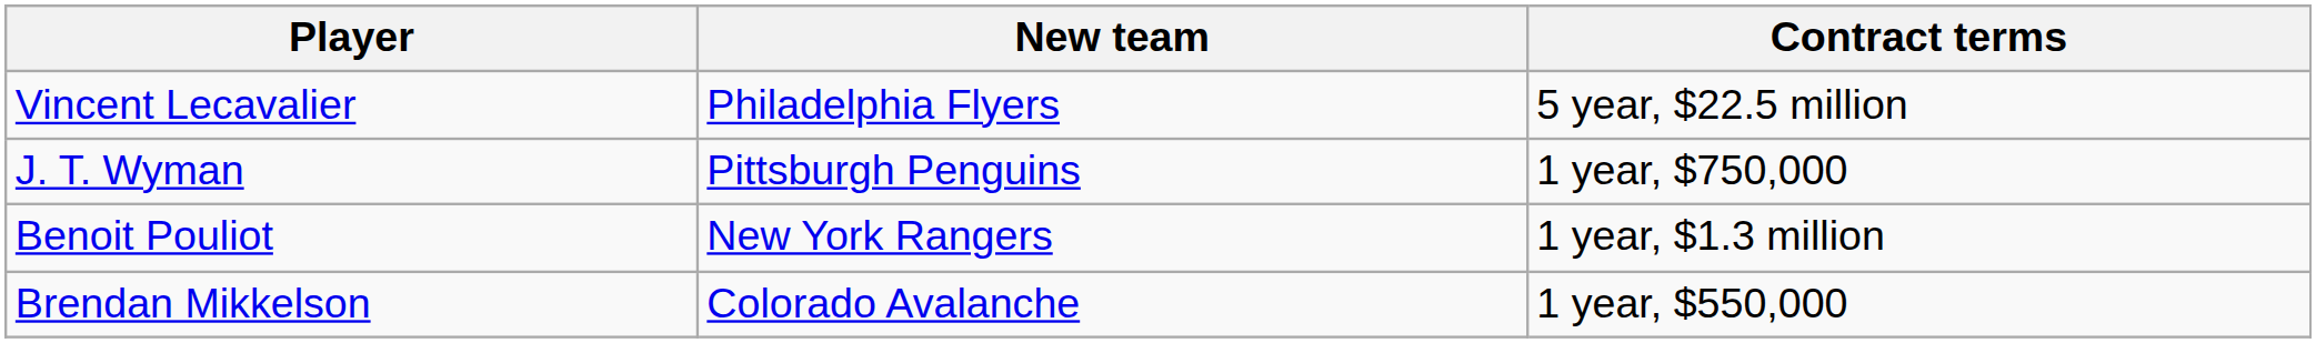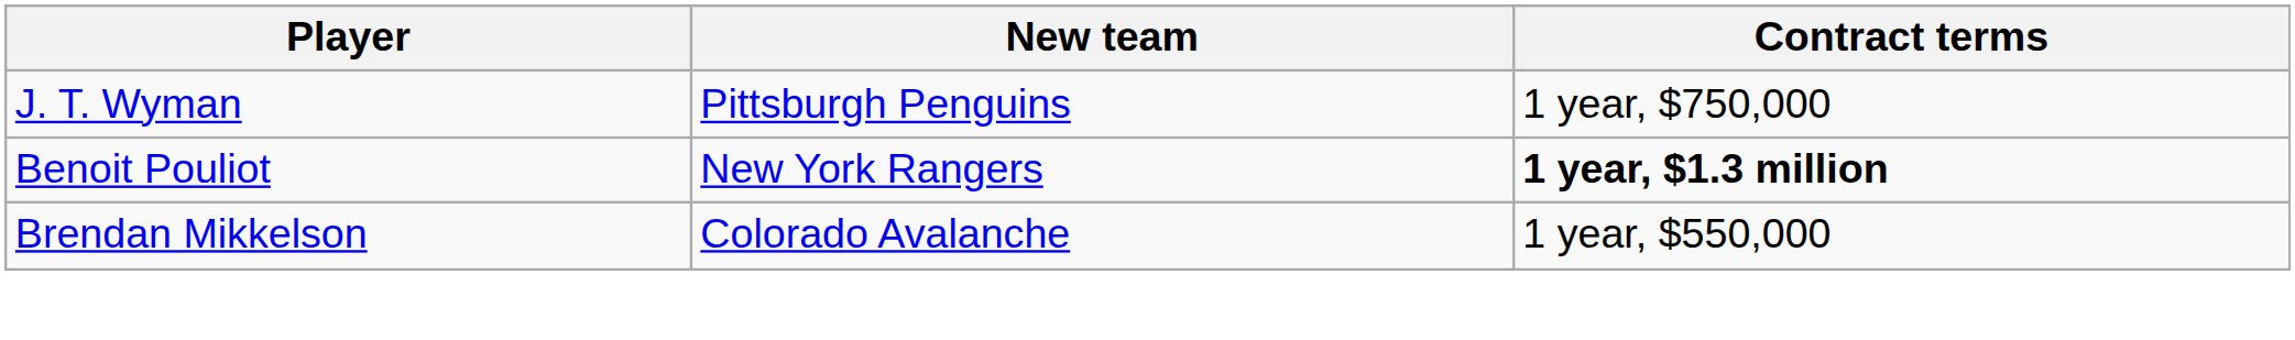 <table class="wikitable" style="width:100%;">
 <tr style="text-align:center; background:#ddd;">
 <th style="width:30%;">Player</th>
 <th style="width:36%;">New team</th>
 <th style="width:34%;">Contract terms</th>
-</tr>
-<tr>
-<td><a href='#'>Vincent Lecavalier</a></td>
-<td><a href='#'>Philadelphia Flyers</a></td>
-<td>5 year, $22.5 million</td>
 </tr>
 <tr>
 <td><a href='#'>J. T. Wyman</a></td>
 <td><a href='#'>Pittsburgh Penguins</a></td>
 <td>1 year, $750,000</td>
 </tr>
 <tr>
 <td><a href='#'>Benoit Pouliot</a></td>
 <td><a href='#'>New York Rangers</a></td>
-<td>1 year, $1.3 million</td>
+<td><strong>1 year, $1.3 million</strong></td>
 </tr>
 <tr>
 <td><a href='#'>Brendan Mikkelson</a></td>
 <td><a href='#'>Colorado Avalanche</a></td>
 <td>1 year, $550,000</td>
 </tr>
 </table>
